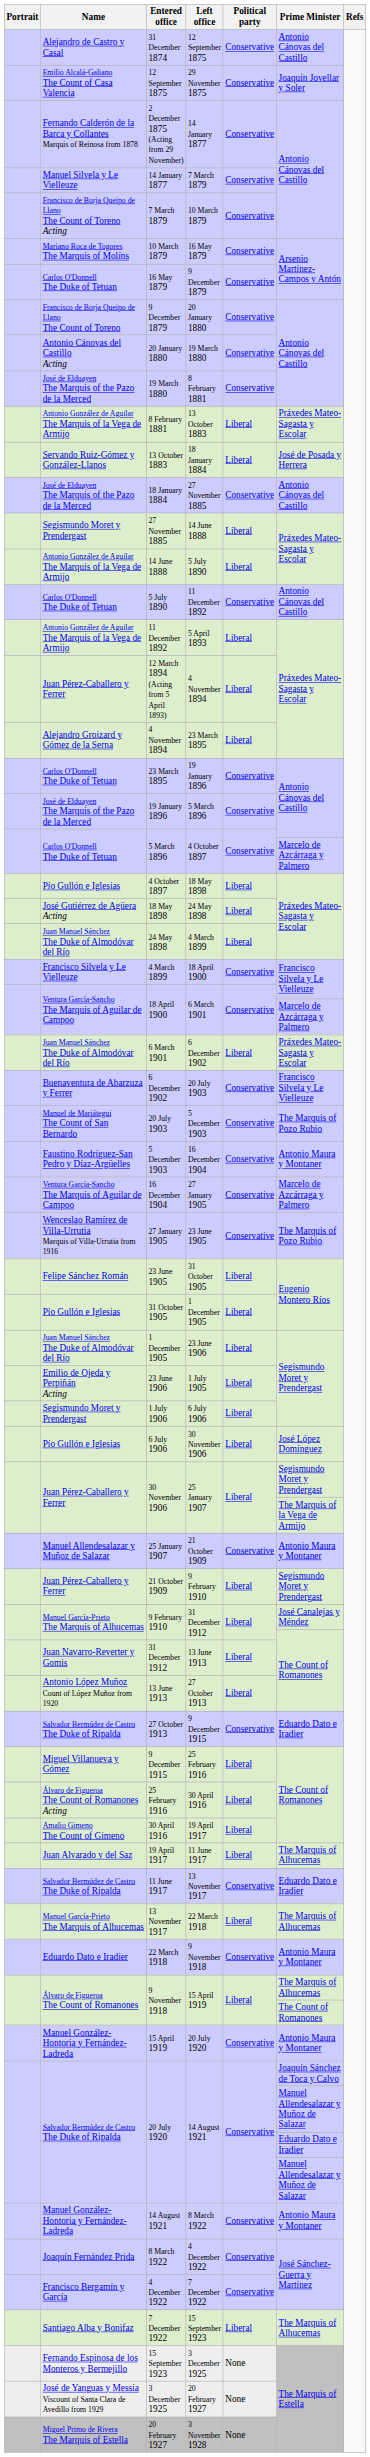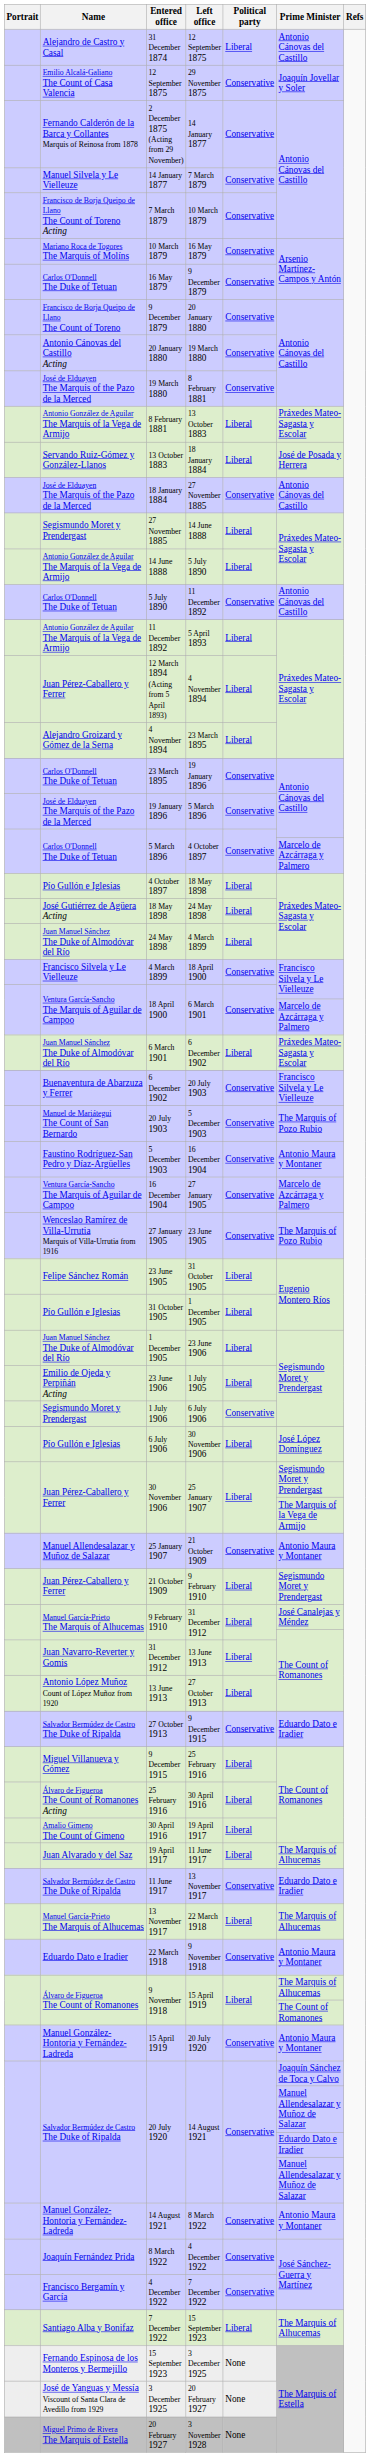 <table class="wikitable" style="width:100%;">
 <tr>
 <th style="width:8%;">Portrait</th>
 <th style="width:37%;">Name</th>
 <th style="width:10%;">Entered office</th>
 <th style="width:10%;">Left office</th>
 <th style="width:8%;">Political party</th>
 <th style="width:20%;">Prime Minister</th>
 <th style="width:1%;">Refs</th>
 </tr>
 <tr style="background:#ccf;">
 <td></td>
 <td><a href='#'>Alejandro de Castro y Casal</a><br></td>
 <td><small>31 December</small><br>1874</td>
 <td><small>12 September</small><br>1875</td>
-<td><a href='#'>Conservative</a></td>
+<td><a href='#'>Liberal</a></td>
 <td><a href='#'>Antonio Cánovas del Castillo</a></td>
 </tr>
 <tr style="background:#ccf;">
 <td></td>
 <td><a href='#'><small>Emilio Alcalá-Galiano</small><br>The Count of Casa Valencia</a><br></td>
 <td><small>12 September</small><br>1875</td>
 <td><small>29 November</small><br>1875</td>
 <td><a href='#'>Conservative</a></td>
 <td><a href='#'>Joaquín Jovellar y Soler</a></td>
 </tr>
 <tr style="background:#ccf;">
 <td></td>
 <td><a href='#'>Fernando Calderón de la Barca y Collantes</a><br><small>Marquis of Reinosa from 1878</small></td>
 <td><small>2 December</small><br>1875<br><small>(Acting from 29 November)</small></td>
 <td><small>14 January</small><br>1877</td>
 <td><a href='#'>Conservative</a></td>
 <td rowspan="3"><a href='#'>Antonio Cánovas del Castillo</a></td>
 </tr>
 <tr style="background:#ccf;">
 <td></td>
 <td><a href='#'>Manuel Silvela y Le Vielleuze</a><br></td>
 <td><small>14 January</small><br>1877</td>
 <td><small>7 March</small><br>1879</td>
 <td><a href='#'>Conservative</a></td>
 </tr>
 <tr style="background:#ccf;">
 <td></td>
 <td><a href='#'><small>Francisco de Borja Queipo de Llano</small><br>The Count of Toreno</a><br><em>Acting</em></td>
 <td><small>7 March</small><br>1879</td>
 <td><small>10 March</small><br>1879</td>
 <td><a href='#'>Conservative</a></td>
 </tr>
 <tr style="background:#ccf;">
 <td></td>
 <td><a href='#'><small>Mariano Roca de Togores</small><br>The Marquis of Molíns</a></td>
 <td><small>10 March</small><br>1879</td>
 <td><small>16 May</small><br>1879</td>
 <td><a href='#'>Conservative</a></td>
 <td rowspan="2"><a href='#'>Arsenio Martínez-Campos y Antón</a></td>
 </tr>
 <tr style="background:#ccf;">
 <td></td>
 <td><a href='#'><small>Carlos O'Donnell</small><br>The Duke of Tetuan</a></td>
 <td><small>16 May</small><br>1879</td>
 <td><small>9 December</small><br>1879</td>
 <td><a href='#'>Conservative</a></td>
 </tr>
 <tr style="background:#ccf;">
 <td></td>
 <td><a href='#'><small>Francisco de Borja Queipo de Llano</small><br>The Count of Toreno</a></td>
 <td><small>9 December</small><br>1879</td>
 <td><small>20 January</small><br>1880</td>
 <td><a href='#'>Conservative</a></td>
 <td rowspan="3"><a href='#'>Antonio Cánovas del Castillo</a></td>
 </tr>
 <tr style="background:#ccf;">
 <td></td>
 <td><a href='#'>Antonio Cánovas del Castillo</a><br><em>Acting</em></td>
 <td><small>20 January</small><br>1880</td>
 <td><small>19 March</small><br>1880</td>
 <td><a href='#'>Conservative</a></td>
 </tr>
 <tr style="background:#ccf;">
 <td></td>
 <td><a href='#'><small>José de Elduayen</small><br>The Marquis of the Pazo de la Merced</a><br></td>
 <td><small>19 March</small><br>1880</td>
 <td><small>8 February</small><br>1881</td>
 <td><a href='#'>Conservative</a></td>
 </tr>
 <tr style="background:#dec;">
 <td></td>
 <td><a href='#'><small>Antonio González de Aguilar</small><br>The Marquis of la Vega de Armijo</a></td>
 <td><small>8 February</small><br>1881</td>
 <td><small>13 October</small><br>1883</td>
 <td><a href='#'>Liberal</a></td>
 <td><a href='#'>Práxedes Mateo-Sagasta y Escolar</a></td>
 </tr>
 <tr style="background:#dec;">
 <td></td>
 <td><a href='#'>Servando Ruiz-Gómez y González-Llanos</a></td>
 <td><small>13 October</small><br>1883</td>
 <td><small>18 January</small><br>1884</td>
 <td><a href='#'>Liberal</a></td>
 <td><a href='#'>José de Posada y Herrera</a></td>
 </tr>
 <tr style="background:#ccf;">
 <td></td>
 <td><a href='#'><small>José de Elduayen</small><br>The Marquis of the Pazo de la Merced</a></td>
 <td><small>18 January</small><br>1884</td>
 <td><small>27 November</small><br>1885</td>
 <td><a href='#'>Conservative</a></td>
 <td><a href='#'>Antonio Cánovas del Castillo</a></td>
 </tr>
 <tr style="background:#dec;">
 <td></td>
 <td><a href='#'>Segismundo Moret y Prendergast</a></td>
 <td><small>27 November</small><br>1885</td>
 <td><small>14 June</small><br>1888</td>
 <td><a href='#'>Liberal</a></td>
 <td rowspan="2"><a href='#'>Práxedes Mateo-Sagasta y Escolar</a></td>
 </tr>
 <tr style="background:#dec;">
 <td></td>
 <td><a href='#'><small>Antonio González de Aguilar</small><br>The Marquis of la Vega de Armijo</a></td>
 <td><small>14 June</small><br>1888</td>
 <td><small>5 July</small><br>1890</td>
 <td><a href='#'>Liberal</a></td>
 </tr>
 <tr style="background:#ccf;">
 <td></td>
 <td><a href='#'><small>Carlos O'Donnell</small><br>The Duke of Tetuan</a></td>
 <td><small>5 July</small><br>1890</td>
 <td><small>11 December</small><br>1892</td>
 <td><a href='#'>Conservative</a></td>
 <td><a href='#'>Antonio Cánovas del Castillo</a></td>
 </tr>
 <tr style="background:#dec;">
 <td></td>
 <td><a href='#'><small>Antonio González de Aguilar</small><br>The Marquis of la Vega de Armijo</a></td>
 <td><small>11 December</small><br>1892</td>
 <td><small>5 April</small><br>1893</td>
 <td><a href='#'>Liberal</a></td>
 <td rowspan="3"><a href='#'>Práxedes Mateo-Sagasta y Escolar</a></td>
 </tr>
 <tr style="background:#dec;">
 <td></td>
 <td><a href='#'>Juan Pérez-Caballero y Ferrer</a></td>
 <td><small>12 March</small><br>1894<br><small>(Acting from 5 April 1893)</small></td>
 <td><small>4 November</small><br>1894</td>
 <td><a href='#'>Liberal</a></td>
 </tr>
 <tr style="background:#dec;">
 <td></td>
 <td><a href='#'>Alejandro Groizard y Gómez de la Serna</a></td>
 <td><small>4 November</small><br>1894</td>
 <td><small>23 March</small><br>1895</td>
 <td><a href='#'>Liberal</a></td>
 </tr>
 <tr style="background:#ccf;">
 <td></td>
 <td><a href='#'><small>Carlos O'Donnell</small><br>The Duke of Tetuan</a></td>
 <td><small>23 March</small><br>1895</td>
 <td><small>19 January</small><br>1896</td>
 <td><a href='#'>Conservative</a></td>
 <td rowspan="3"><a href='#'>Antonio Cánovas del Castillo</a></td>
 </tr>
 <tr style="background:#ccf;">
 <td></td>
 <td><a href='#'><small>José de Elduayen</small><br>The Marquis of the Pazo de la Merced</a></td>
 <td><small>19 January</small><br>1896</td>
 <td><small>5 March</small><br>1896</td>
 <td><a href='#'>Conservative</a></td>
 </tr>
 <tr style="height:15px; background:#ccf;">
 <td rowspan="2"></td>
 <td rowspan="2"><a href='#'><small>Carlos O'Donnell</small><br>The Duke of Tetuan</a></td>
 <td rowspan="2"><small>5 March</small><br>1896</td>
 <td rowspan="2"><small>4 October</small><br>1897</td>
 <td rowspan="2"><a href='#'>Conservative</a></td>
 </tr>
 <tr style="background:#ccf;">
 <td><a href='#'>Marcelo de Azcárraga y Palmero</a></td>
 </tr>
 <tr style="background:#dec;">
 <td></td>
 <td><a href='#'>Pío Gullón e Iglesias</a></td>
 <td><small>4 October</small><br>1897</td>
 <td><small>18 May</small><br>1898</td>
 <td><a href='#'>Liberal</a></td>
 <td rowspan="3"><a href='#'>Práxedes Mateo-Sagasta y Escolar</a></td>
 </tr>
 <tr style="background:#dec;">
 <td></td>
 <td><a href='#'>José Gutiérrez de Agüera</a><br><em>Acting</em></td>
 <td><small>18 May</small><br>1898</td>
 <td><small>24 May</small><br>1898</td>
 <td><a href='#'>Liberal</a></td>
 </tr>
 <tr style="background:#dec;">
 <td></td>
 <td><a href='#'><small>Juan Manuel Sánchez</small><br>The Duke of Almodóvar del Río</a></td>
 <td><small>24 May</small><br>1898</td>
 <td><small>4 March</small><br>1899</td>
 <td><a href='#'>Liberal</a></td>
 </tr>
 <tr style="background:#ccf;">
 <td></td>
 <td><a href='#'>Francisco Silvela y Le Vielleuze</a></td>
 <td><small>4 March</small><br>1899</td>
 <td><small>18 April</small><br>1900</td>
 <td><a href='#'>Conservative</a></td>
 <td rowspan="2"><a href='#'>Francisco Silvela y Le Vielleuze</a></td>
 </tr>
 <tr style="height:25px; background:#ccf;">
 <td rowspan="2"></td>
 <td rowspan="2"><a href='#'><small>Ventura García-Sancho</small><br>The Marquis of Aguilar de Campoo</a></td>
 <td rowspan="2"><small>18 April</small><br>1900</td>
 <td rowspan="2"><small>6 March</small><br>1901</td>
 <td rowspan="2"><a href='#'>Conservative</a></td>
 </tr>
 <tr style="background:#ccf;">
 <td><a href='#'>Marcelo de Azcárraga y Palmero</a></td>
 </tr>
 <tr style="background:#dec;">
 <td></td>
 <td><a href='#'><small>Juan Manuel Sánchez</small><br>The Duke of Almodóvar del Río</a></td>
 <td><small>6 March</small><br>1901</td>
 <td><small>6 December</small><br>1902</td>
 <td><a href='#'>Liberal</a></td>
 <td><a href='#'>Práxedes Mateo-Sagasta y Escolar</a></td>
 </tr>
 <tr style="background:#ccf;">
 <td></td>
 <td><a href='#'>Buenaventura de Abarzuza y Ferrer</a></td>
 <td><small>6 December</small><br>1902</td>
 <td><small>20 July</small><br>1903</td>
 <td><a href='#'>Conservative</a></td>
 <td><a href='#'>Francisco Silvela y Le Vielleuze</a></td>
 </tr>
 <tr style="background:#ccf;">
 <td></td>
 <td><a href='#'><small>Manuel de Mariátegui</small><br>The Count of San Bernardo</a></td>
 <td><small>20 July</small><br>1903</td>
 <td><small>5 December</small><br>1903</td>
 <td><a href='#'>Conservative</a></td>
 <td><a href='#'>The Marquis of Pozo Rubio</a></td>
 </tr>
 <tr style="background:#ccf;">
 <td></td>
 <td><a href='#'>Faustino Rodríguez-San Pedro y Díaz-Argüelles</a><br></td>
 <td><small>5 December</small><br>1903</td>
 <td><small>16 December</small><br>1904</td>
 <td><a href='#'>Conservative</a></td>
 <td><a href='#'>Antonio Maura y Montaner</a></td>
 </tr>
 <tr style="background:#ccf;">
 <td></td>
 <td><a href='#'><small>Ventura García-Sancho</small><br>The Marquis of Aguilar de Campoo</a></td>
 <td><small>16 December</small><br>1904</td>
 <td><small>27 January</small><br>1905</td>
 <td><a href='#'>Conservative</a></td>
 <td><a href='#'>Marcelo de Azcárraga y Palmero</a></td>
 </tr>
 <tr style="background:#ccf;">
 <td></td>
 <td><a href='#'>Wenceslao Ramírez de Villa-Urrutia</a><br><small>Marquis of Villa-Urrutia from 1916</small><br></td>
 <td><small>27 January</small><br>1905</td>
 <td><small>23 June</small><br>1905</td>
 <td><a href='#'>Conservative</a></td>
 <td><a href='#'>The Marquis of Pozo Rubio</a></td>
 </tr>
 <tr style="background:#dec;">
 <td></td>
 <td><a href='#'>Felipe Sánchez Román</a></td>
 <td><small>23 June</small><br>1905</td>
 <td><small>31 October</small><br>1905</td>
 <td><a href='#'>Liberal</a></td>
 <td rowspan="2"><a href='#'>Eugenio Montero Ríos</a></td>
 </tr>
 <tr style="background:#dec;">
 <td></td>
 <td><a href='#'>Pío Gullón e Iglesias</a><br></td>
 <td><small>31 October</small><br>1905</td>
 <td><small>1 December</small><br>1905</td>
 <td><a href='#'>Liberal</a></td>
 </tr>
 <tr style="background:#dec;">
 <td></td>
 <td><a href='#'><small>Juan Manuel Sánchez</small><br>The Duke of Almodóvar del Río</a><br></td>
 <td><small>1 December</small><br>1905</td>
 <td><small>23 June</small><br>1906</td>
 <td><a href='#'>Liberal</a></td>
 <td rowspan="3"><a href='#'>Segismundo Moret y Prendergast</a></td>
 </tr>
 <tr style="background:#dec;">
 <td></td>
 <td><a href='#'>Emilio de Ojeda y Perpiñán</a><br><em>Acting</em></td>
 <td><small>23 June</small><br>1906</td>
 <td><small>1 July</small><br>1905</td>
 <td><a href='#'>Liberal</a></td>
 </tr>
 <tr style="background:#dec;">
 <td></td>
 <td><a href='#'>Segismundo Moret y Prendergast</a></td>
 <td><small>1 July</small><br>1906</td>
 <td><small>6 July</small><br>1906</td>
-<td><a href='#'>Liberal</a></td>
+<td><a href='#'>Conservative</a></td>
 </tr>
 <tr style="background:#dec;">
 <td></td>
 <td><a href='#'>Pío Gullón e Iglesias</a></td>
 <td><small>6 July</small><br>1906</td>
 <td><small>30 November</small><br>1906</td>
 <td><a href='#'>Liberal</a></td>
 <td><a href='#'>José López Domínguez</a></td>
 </tr>
 <tr style="background:#dec;">
 <td rowspan="2"></td>
 <td rowspan="2"><a href='#'>Juan Pérez-Caballero y Ferrer</a></td>
 <td rowspan="2"><small>30 November</small><br>1906</td>
 <td rowspan="2"><small>25 January</small><br>1907</td>
 <td rowspan="2"><a href='#'>Liberal</a></td>
 <td><a href='#'>Segismundo Moret y Prendergast</a></td>
 </tr>
 <tr style="background:#dec;">
 <td><a href='#'>The Marquis of la Vega de Armijo</a></td>
 </tr>
 <tr style="background:#ccf;">
 <td></td>
 <td><a href='#'>Manuel Allendesalazar y Muñoz de Salazar</a></td>
 <td><small>25 January</small><br>1907</td>
 <td><small>21 October</small><br>1909</td>
 <td><a href='#'>Conservative</a></td>
 <td><a href='#'>Antonio Maura y Montaner</a></td>
 </tr>
 <tr style="background:#dec;">
 <td></td>
 <td><a href='#'>Juan Pérez-Caballero y Ferrer</a><br></td>
 <td><small>21 October</small><br>1909</td>
 <td><small>9 February</small><br>1910</td>
 <td><a href='#'>Liberal</a></td>
 <td><a href='#'>Segismundo Moret y Prendergast</a></td>
 </tr>
 <tr style="background:#dec;">
 <td rowspan="2"></td>
 <td rowspan="2"><a href='#'><small>Manuel García-Prieto</small><br>The Marquis of Alhucemas</a></td>
 <td rowspan="2"><small>9 February</small><br>1910</td>
 <td rowspan="2"><small>31 December</small><br>1912</td>
 <td rowspan="2"><a href='#'>Liberal</a></td>
 <td><a href='#'>José Canalejas y Méndez</a></td>
 </tr>
 <tr style="height:15px; background:#dec;">
 <td rowspan="3"><a href='#'>The Count of Romanones</a></td>
 </tr>
 <tr style="background:#dec;">
 <td></td>
 <td><a href='#'>Juan Navarro-Reverter y Gomis</a></td>
 <td><small>31 December</small><br>1912</td>
 <td><small>13 June</small><br>1913</td>
 <td><a href='#'>Liberal</a></td>
 </tr>
 <tr style="background:#dec;">
 <td></td>
 <td><a href='#'>Antonio López Muñoz</a><br><small>Count of López Muñoz from 1920</small></td>
 <td><small>13 June</small><br>1913</td>
 <td><small>27 October</small><br>1913</td>
 <td><a href='#'>Liberal</a></td>
 </tr>
 <tr style="background:#ccf;">
 <td></td>
 <td><a href='#'><small>Salvador Bermúdez de Castro</small><br>The Duke of Ripalda</a></td>
 <td><small>27 October</small><br>1913</td>
 <td><small>9 December</small><br>1915</td>
 <td><a href='#'>Conservative</a></td>
 <td><a href='#'>Eduardo Dato e Iradier</a></td>
 </tr>
 <tr style="background:#dec;">
 <td></td>
 <td><a href='#'>Miguel Villanueva y Gómez</a></td>
 <td><small>9 December</small><br>1915</td>
 <td><small>25 February</small><br>1916</td>
 <td><a href='#'>Liberal</a></td>
 <td rowspan="3"><a href='#'>The Count of Romanones</a></td>
 </tr>
 <tr style="background:#dec;">
 <td></td>
 <td><a href='#'><small>Álvaro de Figueroa</small><br>The Count of Romanones</a><br><em>Acting</em></td>
 <td><small>25 February</small><br>1916</td>
 <td><small>30 April</small><br>1916</td>
 <td><a href='#'>Liberal</a></td>
 </tr>
 <tr style="background:#dec;">
 <td></td>
 <td><a href='#'><small>Amalio Gimeno</small><br>The Count of Gimeno</a></td>
 <td><small>30 April</small><br>1916</td>
 <td><small>19 April</small><br>1917</td>
 <td><a href='#'>Liberal</a></td>
 </tr>
 <tr style="background:#dec;">
 <td></td>
 <td><a href='#'>Juan Alvarado y del Saz</a></td>
 <td><small>19 April</small><br>1917</td>
 <td><small>11 June</small><br>1917</td>
 <td><a href='#'>Liberal</a></td>
 <td><a href='#'>The Marquis of Alhucemas</a></td>
 </tr>
 <tr style="background:#ccf;">
 <td></td>
 <td><a href='#'><small>Salvador Bermúdez de Castro</small><br>The Duke of Ripalda</a></td>
 <td><small>11 June</small><br>1917</td>
 <td><small>13 November</small><br>1917</td>
 <td><a href='#'>Conservative</a></td>
 <td><a href='#'>Eduardo Dato e Iradier</a></td>
 </tr>
 <tr style="background:#dec;">
 <td></td>
 <td><a href='#'><small>Manuel García-Prieto</small><br>The Marquis of Alhucemas</a></td>
 <td><small>13 November</small><br>1917</td>
 <td><small>22 March</small><br>1918</td>
 <td><a href='#'>Liberal</a></td>
 <td><a href='#'>The Marquis of Alhucemas</a></td>
 </tr>
 <tr style="background:#ccf;">
 <td></td>
 <td><a href='#'>Eduardo Dato e Iradier</a><br></td>
 <td><small>22 March</small><br>1918</td>
 <td><small>9 November</small><br>1918</td>
 <td><a href='#'>Conservative</a></td>
 <td><a href='#'>Antonio Maura y Montaner</a></td>
 </tr>
 <tr style="background:#dec;">
 <td rowspan="2"></td>
 <td rowspan="2"><a href='#'><small>Álvaro de Figueroa</small><br>The Count of Romanones</a><br></td>
 <td rowspan="2"><small>9 November</small><br>1918</td>
 <td rowspan="2"><small>15 April</small><br>1919</td>
 <td rowspan="2"><a href='#'>Liberal</a></td>
 <td><a href='#'>The Marquis of Alhucemas</a></td>
 </tr>
 <tr style="background:#dec;">
 <td><a href='#'>The Count of Romanones</a></td>
 </tr>
 <tr style="background:#ccf;">
 <td></td>
 <td><a href='#'>Manuel González-Hontoria y Fernández-Ladreda</a></td>
 <td><small>15 April</small><br>1919</td>
 <td><small>20 July</small><br>1920</td>
 <td><a href='#'>Conservative</a></td>
 <td><a href='#'>Antonio Maura y Montaner</a></td>
 </tr>
 <tr style="background:#ccf;">
 <td rowspan="4"></td>
 <td rowspan="4"><a href='#'><small>Salvador Bermúdez de Castro</small><br>The Duke of Ripalda</a></td>
 <td rowspan="4"><small>20 July</small><br>1920</td>
 <td rowspan="4"><small>14 August</small><br>1921</td>
 <td rowspan="4"><a href='#'>Conservative</a></td>
 <td><a href='#'>Joaquín Sánchez de Toca y Calvo</a></td>
 </tr>
 <tr style="background:#ccf;">
 <td><a href='#'>Manuel Allendesalazar y Muñoz de Salazar</a></td>
 </tr>
 <tr style="background:#ccf;">
 <td><a href='#'>Eduardo Dato e Iradier</a></td>
 </tr>
 <tr style="background:#ccf;">
 <td><a href='#'>Manuel Allendesalazar y Muñoz de Salazar</a></td>
 </tr>
 <tr style="background:#ccf;">
 <td></td>
 <td><a href='#'>Manuel González-Hontoria y Fernández-Ladreda</a></td>
 <td><small>14 August</small><br>1921</td>
 <td><small>8 March</small><br>1922</td>
 <td><a href='#'>Conservative</a></td>
 <td><a href='#'>Antonio Maura y Montaner</a></td>
 </tr>
 <tr style="background:#ccf;">
 <td></td>
 <td><a href='#'>Joaquín Fernández Prida</a><br></td>
 <td><small>8 March</small><br>1922</td>
 <td><small>4 December</small><br>1922</td>
 <td><a href='#'>Conservative</a></td>
 <td rowspan="2"><a href='#'>José Sánchez-Guerra y Martínez</a></td>
 </tr>
 <tr style="background:#ccf;">
 <td></td>
 <td><a href='#'>Francisco Bergamín y García</a></td>
 <td><small>4 December</small><br>1922</td>
 <td><small>7 December</small><br>1922</td>
 <td><a href='#'>Conservative</a></td>
 </tr>
 <tr style="background:#dec;">
 <td></td>
 <td><a href='#'>Santiago Alba y Bonifaz</a><br></td>
 <td><small>7 December</small><br>1922</td>
 <td><small>15 September</small><br>1923</td>
 <td><a href='#'>Liberal</a></td>
 <td><a href='#'>The Marquis of Alhucemas</a></td>
 </tr>
 <tr style="background:#eee">
 <td></td>
 <td><a href='#'>Fernando Espinosa de los Monteros y Bermejillo</a><br></td>
 <td><small>15 September</small><br>1923</td>
 <td><small>3 December</small><br>1925</td>
 <td>None</td>
 <td style="background:silver;" rowspan="3"><a href='#'>The Marquis of Estella</a></td>
 </tr>
 <tr style="background:#eee">
 <td></td>
 <td><a href='#'>José de Yanguas y Messía</a><br><small>Viscount of Santa Clara de Avedillo from 1929</small></td>
 <td><small>3 December</small><br>1925</td>
 <td><small>20 February</small><br>1927</td>
 <td>None</td>
 </tr>
 <tr style="background:silver;">
 <td></td>
 <td><a href='#'><small>Miguel Primo de Rivera</small><br>The Marquis of Estella</a></td>
 <td><small>20 February</small><br>1927</td>
 <td><small>3 November</small><br>1928</td>
 <td>None</td>
 </tr>
 </table>
